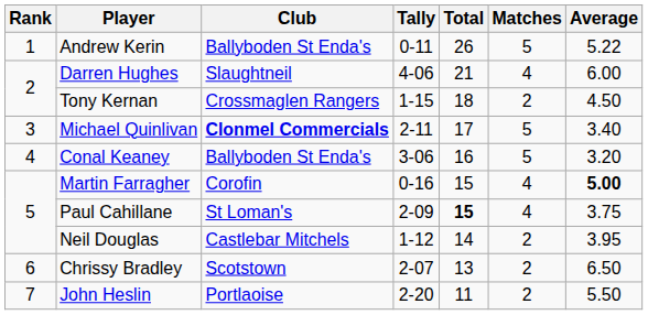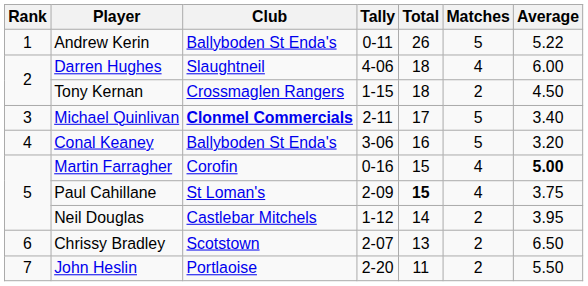 <table class="wikitable">
 <tr>
 <th>Rank</th>
 <th>Player</th>
 <th>Club</th>
 <th>Tally</th>
 <th>Total</th>
 <th>Matches</th>
 <th>Average</th>
 </tr>
 <tr>
 <td rowspan="1" style="text-align:center;">1</td>
 <td>Andrew Kerin</td>
 <td><a href='#'>Ballyboden St Enda's</a></td>
 <td align=center>0-11</td>
 <td align=center>26</td>
 <td align=center>5</td>
 <td align=center>5.22</td>
 </tr>
 <tr>
 <td rowspan="2" style="text-align:center;">2</td>
 <td><a href='#'>Darren Hughes</a></td>
 <td><a href='#'>Slaughtneil</a></td>
 <td align=center>4-06</td>
-<td align=center>21</td>
+<td align=center>18</td>
 <td align=center>4</td>
 <td align=center>6.00</td>
 </tr>
 <tr>
 <td>Tony Kernan</td>
 <td><a href='#'>Crossmaglen Rangers</a></td>
 <td align=center>1-15</td>
 <td align=center>18</td>
 <td align=center>2</td>
 <td align=center>4.50</td>
 </tr>
 <tr>
 <td rowspan="1" style="text-align:center;">3</td>
 <td><a href='#'>Michael Quinlivan</a></td>
 <td><strong><a href='#'>Clonmel Commercials</a></strong></td>
 <td align=center>2-11</td>
 <td align=center>17</td>
 <td align=center>5</td>
 <td align=center>3.40</td>
 </tr>
 <tr>
 <td rowspan="1" style="text-align:center;">4</td>
 <td><a href='#'>Conal Keaney</a></td>
 <td><a href='#'>Ballyboden St Enda's</a></td>
 <td align=center>3-06</td>
 <td align=center>16</td>
 <td align=center>5</td>
 <td align=center>3.20</td>
 </tr>
 <tr>
 <td rowspan="3" style="text-align:center;">5</td>
 <td><a href='#'>Martin Farragher</a></td>
 <td><a href='#'>Corofin</a></td>
 <td align=center>0-16</td>
 <td align=center>15</td>
 <td align=center>4</td>
 <td align=center><strong>5.00</strong></td>
 </tr>
 <tr>
 <td>Paul Cahillane</td>
 <td><a href='#'>St Loman's</a></td>
 <td align=center>2-09</td>
 <td align=center><strong>15</strong></td>
 <td align=center>4</td>
 <td align=center>3.75</td>
 </tr>
 <tr>
 <td>Neil Douglas</td>
 <td><a href='#'>Castlebar Mitchels</a></td>
 <td align=center>1-12</td>
 <td align=center>14</td>
 <td align=center>2</td>
 <td align=center>3.95</td>
 </tr>
 <tr>
 <td rowspan="1" style="text-align:center;">6</td>
 <td>Chrissy Bradley</td>
 <td><a href='#'>Scotstown</a></td>
 <td align=center>2-07</td>
 <td align=center>13</td>
 <td align=center>2</td>
 <td align=center>6.50</td>
 </tr>
 <tr>
 <td rowspan="1" style="text-align:center;">7</td>
 <td><a href='#'>John Heslin</a></td>
 <td><a href='#'>Portlaoise</a></td>
 <td align=center>2-20</td>
 <td align=center>11</td>
 <td align=center>2</td>
 <td align=center>5.50</td>
 </tr>
 </table>
